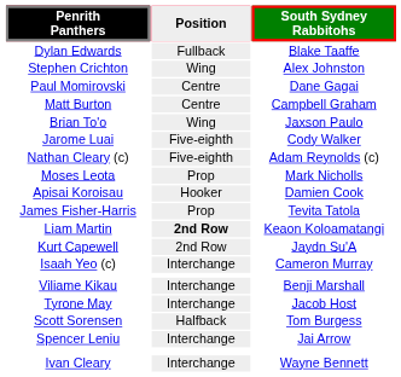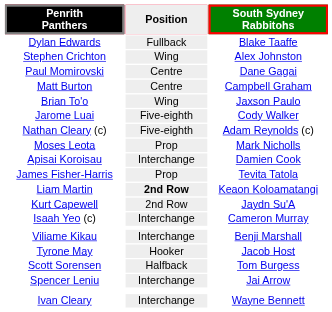 <table style="margin: 1em auto 1em auto">
 <tr style="background:#f03;">
 </tr>
 <tr style="background:#f03;">
 <th align="centre" style="width:170px; border:3px solid grey; background:black; color:white">Penrith<br>Panthers</th>
 <th style="width:120px; text-align:center; background:#eee; color:black;">Position</th>
 <th align="centre" style="width:170px; border:3px solid red; background:green; color:white">South Sydney<br>Rabbitohs</th>
 </tr>
 <tr style="text-align:center;">
 <td><a href='#'>Dylan Edwards</a></td>
 <td style="text-align:center; background:#eee;">Fullback</td>
 <td><a href='#'>Blake Taaffe</a></td>
 </tr>
 <tr style="text-align:center;">
 <td><a href='#'>Stephen Crichton</a></td>
 <td style="background:#eee;">Wing</td>
 <td><a href='#'>Alex Johnston</a></td>
 </tr>
 <tr style="text-align:center;">
 <td><a href='#'>Paul Momirovski</a></td>
 <td style="text-align:center; background:#eee;">Centre</td>
 <td><a href='#'>Dane Gagai</a></td>
 </tr>
 <tr style="text-align:center;">
 <td><a href='#'>Matt Burton</a></td>
 <td style="background:#eee;">Centre</td>
 <td><a href='#'>Campbell Graham</a></td>
 </tr>
 <tr style="text-align:center;">
 <td><a href='#'>Brian To'o</a></td>
 <td style="text-align:center; background:#eee;">Wing</td>
 <td><a href='#'>Jaxson Paulo</a></td>
 </tr>
 <tr style="text-align:center;">
 <td><a href='#'>Jarome Luai</a></td>
 <td style="background:#eee;">Five-eighth</td>
 <td><a href='#'>Cody Walker</a></td>
 </tr>
 <tr style="text-align:center;">
 <td><a href='#'>Nathan Cleary</a> (c)</td>
 <td style="background:#eee;">Five-eighth</td>
 <td><a href='#'>Adam Reynolds</a> (c)</td>
 </tr>
 <tr style="text-align:center;">
 <td><a href='#'>Moses Leota</a></td>
 <td style="background:#eee;">Prop</td>
 <td><a href='#'>Mark Nicholls</a></td>
 </tr>
 <tr style="text-align:center;">
 <td><a href='#'>Apisai Koroisau</a></td>
-<td style="background:#eee;">Hooker</td>
+<td style="background:#eee;">Interchange</td>
 <td><a href='#'>Damien Cook</a></td>
 </tr>
 <tr style="text-align:center;">
 <td><a href='#'>James Fisher-Harris</a></td>
 <td style="background:#eee;">Prop</td>
 <td><a href='#'>Tevita Tatola</a></td>
 </tr>
 <tr style="text-align:center;">
 <td><a href='#'>Liam Martin</a></td>
 <td style="background:#eee;"><strong>2nd Row</strong></td>
 <td><a href='#'>Keaon Koloamatangi</a></td>
 </tr>
 <tr style="text-align:center;">
 <td><a href='#'>Kurt Capewell</a></td>
 <td style="background:#eee;">2nd Row</td>
 <td><a href='#'>Jaydn Su'A</a></td>
 </tr>
 <tr style="text-align:center;">
 <td><a href='#'>Isaah Yeo</a> (c)</td>
 <td style="background:#eee;">Interchange</td>
 <td><a href='#'>Cameron Murray</a></td>
 </tr>
 <tr>
 <td></td>
 <td></td>
 </tr>
 <tr style="text-align:center;">
 <td><a href='#'>Viliame Kikau</a></td>
 <td style="background:#eee;">Interchange</td>
 <td><a href='#'>Benji Marshall</a></td>
 </tr>
 <tr style="text-align:center;">
 <td><a href='#'>Tyrone May</a></td>
-<td style="background:#eee;">Interchange</td>
+<td style="background:#eee;">Hooker</td>
 <td><a href='#'>Jacob Host</a></td>
 </tr>
 <tr style="text-align:center;">
 <td><a href='#'>Scott Sorensen</a></td>
 <td style="background:#eee;">Halfback</td>
 <td><a href='#'>Tom Burgess</a></td>
 </tr>
 <tr style="text-align:center;">
 <td><a href='#'>Spencer Leniu</a></td>
 <td style="background:#eee;">Interchange</td>
 <td><a href='#'>Jai Arrow</a></td>
 </tr>
 <tr>
 <td></td>
 </tr>
 <tr>
 <td></td>
 </tr>
 <tr style="text-align:center;">
 <td><a href='#'>Ivan Cleary</a></td>
 <td style="background:#eee;">Interchange</td>
 <td><a href='#'>Wayne Bennett</a></td>
 </tr>
 </table>
